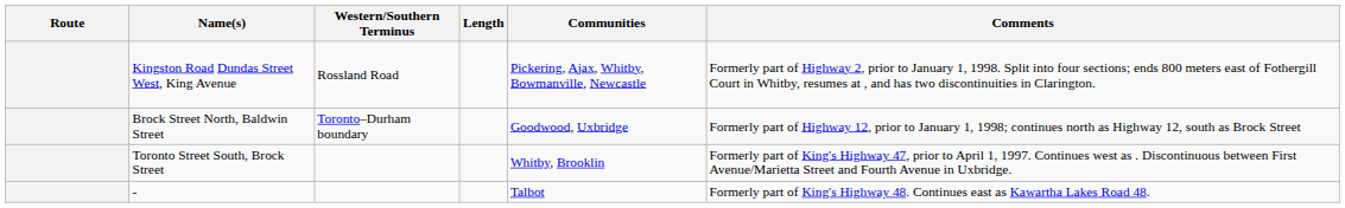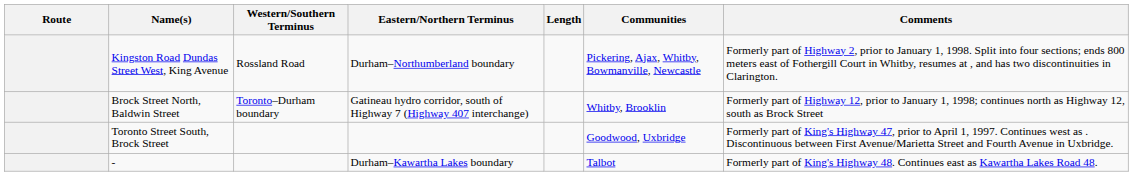 <table class="wikitable sortable" width="100%">
 <tr>
 <th width="140px" scope="col">Route</th>
 <th scope="col">Name(s)</th>
 <th scope="col">Western/Southern Terminus</th>
+<th scope="col">Eastern/Northern Terminus</th>
 <th scope="col">Length</th>
 <th class="unsortable" scope="col">Communities</th>
 <th class="unsortable" scope="col">Comments</th>
 </tr>
 <tr>
 <th scope="row"><br></th>
 <td><a href='#'> Kingston Road</a> <a href='#'> Dundas Street West</a>, King Avenue</td>
 <td> Rossland Road</td>
+<td>Durham–<a href='#'>Northumberland</a> boundary</td>
 <td><br><br><br><br></td>
 <td><a href='#'>Pickering</a>, <a href='#'>Ajax</a>, <a href='#'>Whitby</a>, <a href='#'>Bowmanville</a>, <a href='#'>Newcastle</a></td>
 <td>Formerly part of <a href='#'>Highway 2</a>, prior to January 1, 1998. Split into four sections; ends 800 meters east of Fothergill Court in Whitby, resumes at , and has two discontinuities in Clarington.</td>
 </tr>
 <tr>
 <th scope="row"><br></th>
 <td>Brock Street North, Baldwin Street</td>
 <td><a href='#'>Toronto</a>–Durham boundary</td>
+<td>Gatineau hydro corridor, south of Highway 7 (<a href='#'>Highway 407</a> interchange)</td>
 <td></td>
-<td><a href='#'>Goodwood</a>, <a href='#'>Uxbridge</a></td>
+<td><a href='#'>Whitby</a>, <a href='#'>Brooklin</a></td>
 <td>Formerly part of <a href='#'>Highway 12</a>, prior to January 1, 1998; continues north as Highway 12, south as Brock Street</td>
 </tr>
 <tr>
 <th scope="row"><br></th>
 <td>Toronto Street South, Brock Street</td>
 <td></td>
+<td></td>
 <td><br><br></td>
-<td><a href='#'>Whitby</a>, <a href='#'>Brooklin</a></td>
+<td><a href='#'>Goodwood</a>, <a href='#'>Uxbridge</a></td>
 <td>Formerly part of <a href='#'>King's Highway 47</a>, prior to April 1, 1997. Continues west as . Discontinuous between First Avenue/Marietta Street and Fourth Avenue in Uxbridge.</td>
 </tr>
 <tr>
 <th scope="row"><br></th>
 <td>-</td>
 <td></td>
+<td>Durham–<a href='#'>Kawartha Lakes</a> boundary</td>
 <td></td>
 <td><a href='#'>Talbot</a></td>
 <td>Formerly part of <a href='#'>King's Highway 48</a>. Continues east as <a href='#'>Kawartha Lakes Road 48</a>.</td>
 </tr>
 </table>
